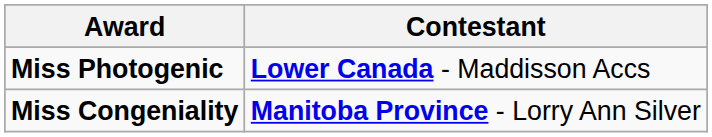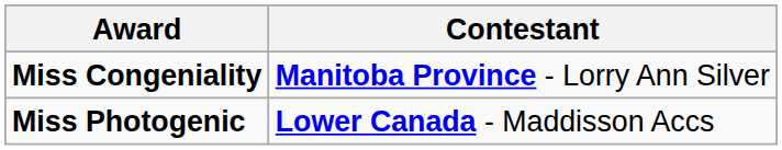 <table class="wikitable unsortable" style="font-size:95%;">
 <tr>
 <th>Award</th>
 <th>Contestant</th>
 </tr>
 <tr>
+<td><strong>Miss Congeniality</strong></td>
+<td> <strong><a href='#'>Manitoba Province</a></strong> - Lorry Ann Silver</td>
+</tr>
+<tr>
 <td><strong>Miss Photogenic</strong></td>
 <td> <strong><a href='#'>Lower Canada</a></strong> - Maddisson Accs</td>
 </tr>
-<tr>
-<td><strong>Miss Congeniality</strong></td>
-<td> <strong><a href='#'>Manitoba Province</a></strong> - Lorry Ann Silver</td>
-</tr>
 </table>
